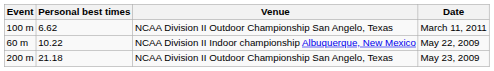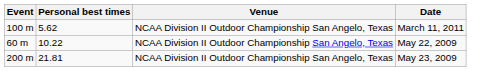 <table class="wikitable">
 <tr>
 <th>Event</th>
 <th>Personal best times</th>
 <th>Venue</th>
 <th>Date</th>
 </tr>
 <tr>
 <td>100 m</td>
-<td>6.62</td>
+<td>5.62</td>
 <td>NCAA Division II Outdoor Championship San Angelo, Texas</td>
 <td>March 11, 2011</td>
 </tr>
 <tr>
 <td>60 m</td>
 <td>10.22</td>
-<td>NCAA Division II Indoor championship <a href='#'>Albuquerque, New Mexico</a></td>
+<td>NCAA Division II Outdoor Championship <a href='#'>San Angelo, Texas</a></td>
 <td>May 22, 2009</td>
 </tr>
 <tr>
 <td>200 m</td>
-<td>21.18</td>
+<td>21.81</td>
 <td>NCAA Division II Outdoor Championship San Angelo, Texas</td>
 <td>May 23, 2009</td>
 </tr>
 </table>
